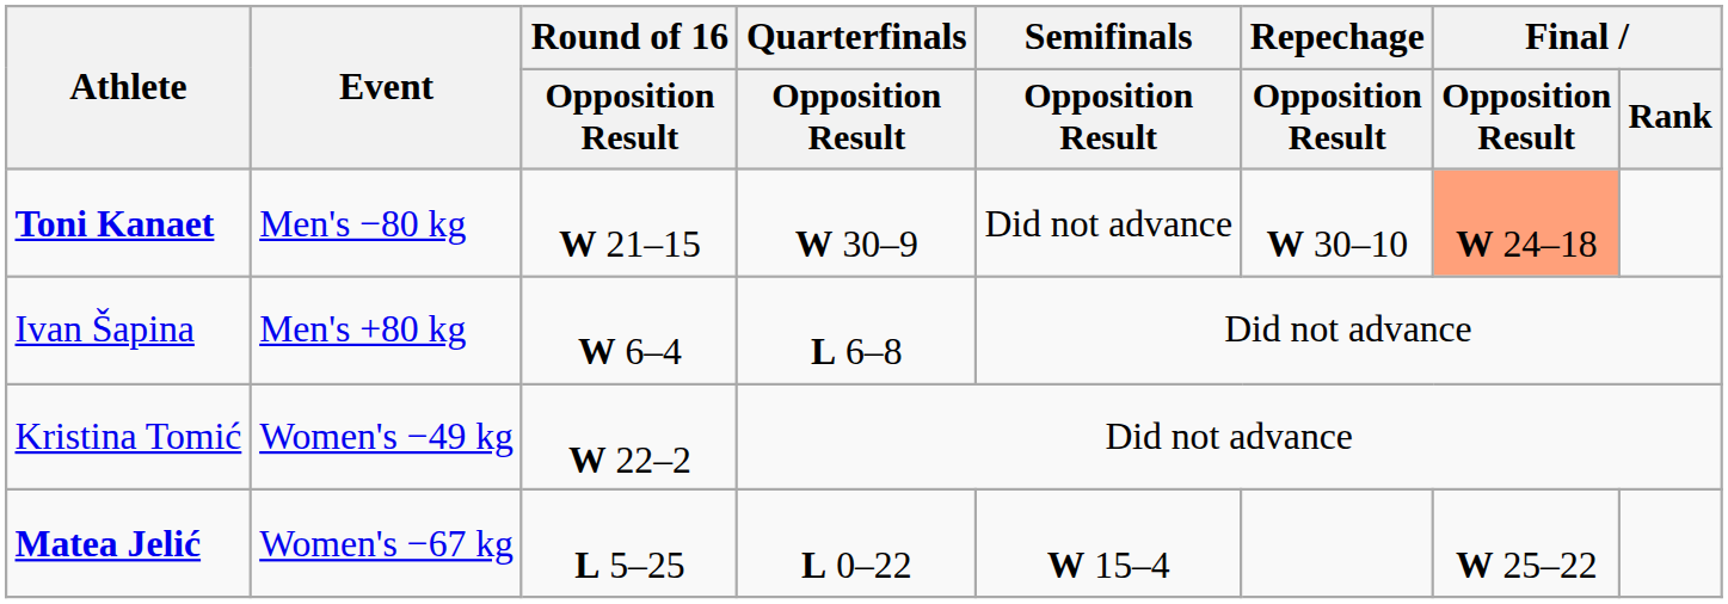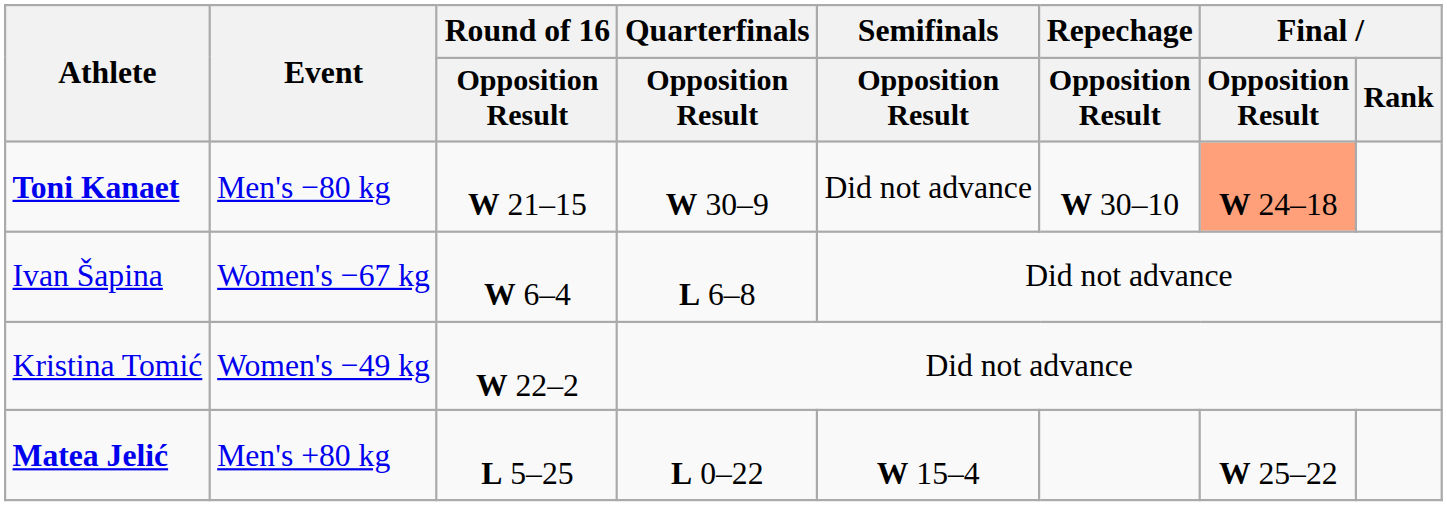 <table class="wikitable" style="font-size:90%;">
 <tr>
 <th rowspan=2>Athlete</th>
 <th rowspan=2>Event</th>
 <th>Round of 16</th>
 <th>Quarterfinals</th>
 <th>Semifinals</th>
 <th>Repechage</th>
 <th colspan=2>Final / </th>
 </tr>
 <tr style="font-size:95%">
 <th>Opposition<br>Result</th>
 <th>Opposition<br>Result</th>
 <th>Opposition<br>Result</th>
 <th>Opposition<br>Result</th>
 <th>Opposition<br>Result</th>
 <th>Rank</th>
 </tr>
 <tr align=center>
 <td align=left><strong><a href='#'>Toni Kanaet</a></strong></td>
 <td align=left><a href='#'>Men's −80 kg</a></td>
 <td><br><strong>W</strong> 21–15</td>
 <td><br><strong>W</strong> 30–9 </td>
 <td>Did not advance</td>
 <td> <br><strong>W</strong> 30–10</td>
 <td style="background: lightsalmon;"><br><strong>W</strong> 24–18</td>
 <td></td>
 </tr>
 <tr align=center>
 <td align=left><a href='#'>Ivan Šapina</a></td>
-<td align=left><a href='#'>Men's +80 kg</a></td>
+<td align=left><a href='#'>Women's −67 kg</a></td>
 <td> <br><strong>W</strong> 6–4</td>
 <td><br><strong>L</strong> 6–8</td>
 <td colspan=4>Did not advance</td>
 </tr>
 <tr align=center>
 <td align=left><a href='#'>Kristina Tomić</a></td>
 <td align=left><a href='#'>Women's −49 kg</a></td>
 <td><br><strong>W</strong> 22–2</td>
 <td colspan=5>Did not advance</td>
 </tr>
 <tr align=center>
 <td align=left><strong><a href='#'>Matea Jelić</a></strong></td>
-<td align=left><a href='#'>Women's −67 kg</a></td>
+<td align=left><a href='#'>Men's +80 kg</a></td>
 <td><br><strong>L</strong> 5–25</td>
 <td><br><strong>L</strong> 0–22 </td>
 <td><br><strong>W</strong> 15–4</td>
 <td></td>
 <td> <br><strong>W</strong> 25–22</td>
 <td></td>
 </tr>
 </table>
